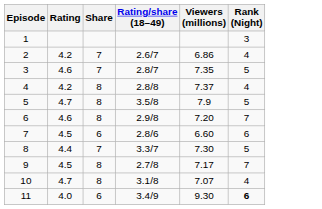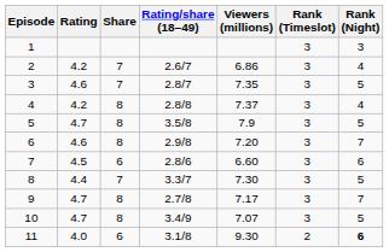 <table class="wikitable sortable" style="text-align:center">
 <tr>
 <th>Episode</th>
 <th>Rating</th>
 <th>Share</th>
 <th><a href='#'>Rating/share</a><br>(18–49)</th>
 <th>Viewers<br>(millions)</th>
+<th>Rank<br>(Timeslot)</th>
 <th>Rank<br>(Night)</th>
 </tr>
 <tr>
 <td>1</td>
 <td></td>
 <td></td>
 <td></td>
 <td></td>
 <td>3</td>
+<td>3</td>
 </tr>
 <tr>
 <td>2</td>
 <td>4.2</td>
 <td>7</td>
 <td>2.6/7</td>
 <td>6.86</td>
+<td>3</td>
 <td>4</td>
 </tr>
 <tr>
 <td>3</td>
 <td>4.6</td>
 <td>7</td>
 <td>2.8/7</td>
 <td>7.35</td>
+<td>3</td>
 <td>5</td>
 </tr>
 <tr>
 <td>4</td>
 <td>4.2</td>
 <td>8</td>
 <td>2.8/8</td>
 <td>7.37</td>
+<td>3</td>
 <td>4</td>
 </tr>
 <tr>
 <td>5</td>
 <td>4.7</td>
 <td>8</td>
 <td>3.5/8</td>
 <td>7.9</td>
+<td>3</td>
 <td>5</td>
 </tr>
 <tr>
 <td>6</td>
 <td>4.6</td>
 <td>8</td>
 <td>2.9/8</td>
 <td>7.20</td>
+<td>3</td>
 <td>7</td>
 </tr>
 <tr>
 <td>7</td>
 <td>4.5</td>
 <td>6</td>
 <td>2.8/6</td>
 <td>6.60</td>
+<td>3</td>
 <td>6</td>
 </tr>
 <tr>
 <td>8</td>
 <td>4.4</td>
 <td>7</td>
 <td>3.3/7</td>
 <td>7.30</td>
+<td>3</td>
 <td>5</td>
 </tr>
 <tr>
 <td>9</td>
-<td>4.5</td>
+<td>4.7</td>
 <td>8</td>
 <td>2.7/8</td>
 <td>7.17</td>
+<td>3</td>
 <td>7</td>
 </tr>
 <tr>
 <td>10</td>
 <td>4.7</td>
 <td>8</td>
-<td>3.1/8</td>
+<td>3.4/9</td>
 <td>7.07</td>
-<td>4</td>
+<td>3</td>
+<td>5</td>
 </tr>
 <tr>
 <td>11</td>
 <td>4.0</td>
 <td>6</td>
-<td>3.4/9</td>
+<td>3.1/8</td>
 <td>9.30</td>
+<td>2</td>
 <td><strong>6</strong></td>
 </tr>
 </table>
